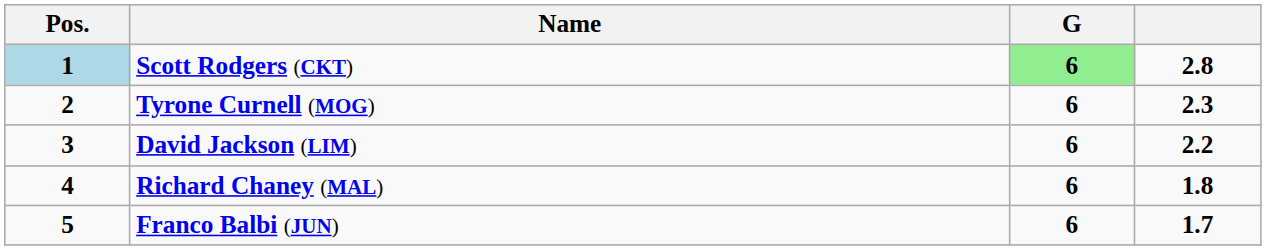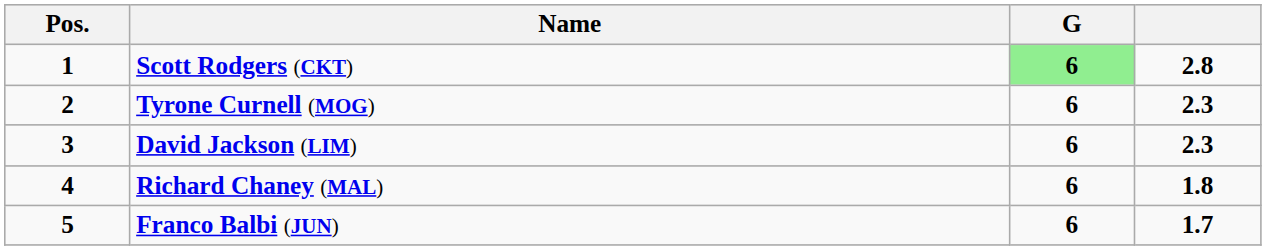 <table class="wikitable" style="width:90%;">
 <tr>
 <th style="width:10%;">Pos.</th>
 <th style="width:70%;">Name</th>
 <th style="width:10%;">G</th>
 <th style="width:10%;"></th>
 </tr>
 <tr align=center>
-<td style="background: lightblue;"><strong>1</strong></td>
+<td><strong>1</strong></td>
 <td align=left><strong><a href='#'>Scott Rodgers</a></strong> <small>(<strong><a href='#'>CKT</a></strong>)</small></td>
 <td style="background: lightgreen;"><strong>6</strong></td>
 <td><strong>2.8</strong></td>
 </tr>
 <tr align=center>
 <td><strong>2</strong></td>
 <td align=left><strong><a href='#'>Tyrone Curnell</a></strong> <small>(<strong><a href='#'>MOG</a></strong>)</small></td>
 <td><strong>6</strong></td>
 <td><strong>2.3</strong></td>
 </tr>
 <tr align=center>
 <td><strong>3</strong></td>
 <td align=left><strong><a href='#'>David Jackson</a></strong> <small>(<strong><a href='#'>LIM</a></strong>)</small></td>
 <td><strong>6</strong></td>
-<td><strong>2.2</strong></td>
+<td><strong>2.3</strong></td>
 </tr>
 <tr align=center>
 <td><strong>4</strong></td>
 <td align=left><strong><a href='#'>Richard Chaney</a></strong> <small>(<strong><a href='#'>MAL</a></strong>)</small></td>
 <td><strong>6</strong></td>
 <td><strong>1.8</strong></td>
 </tr>
 <tr align=center>
 <td><strong>5</strong></td>
 <td align=left><strong><a href='#'>Franco Balbi</a></strong> <small>(<strong><a href='#'>JUN</a></strong>)</small></td>
 <td><strong>6</strong></td>
 <td><strong>1.7</strong></td>
 </tr>
 </table>
